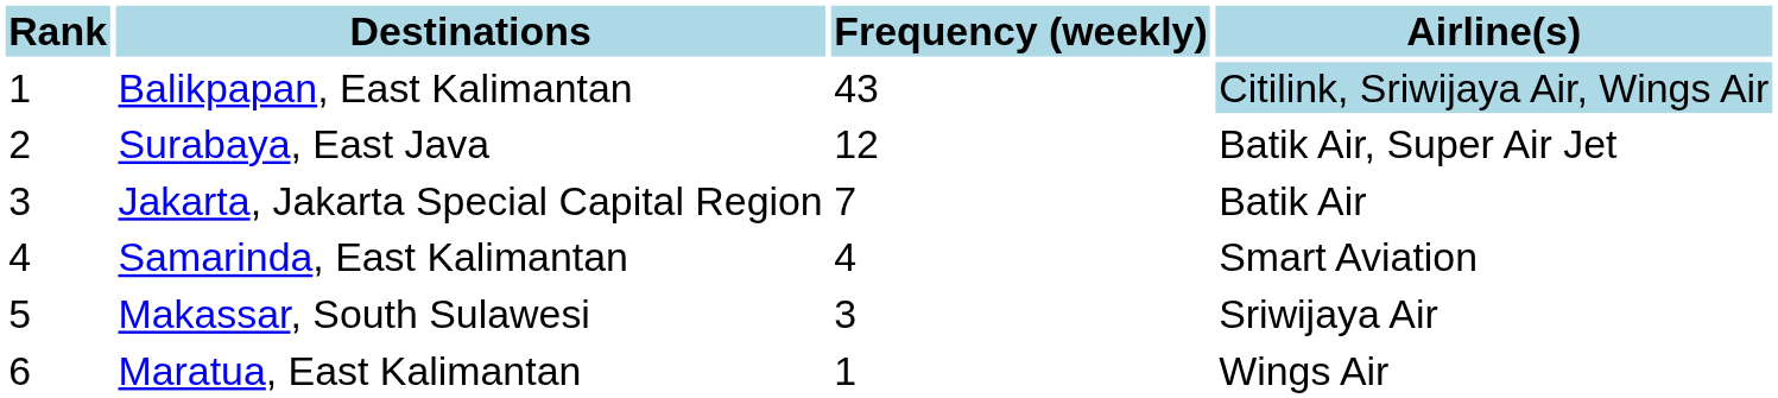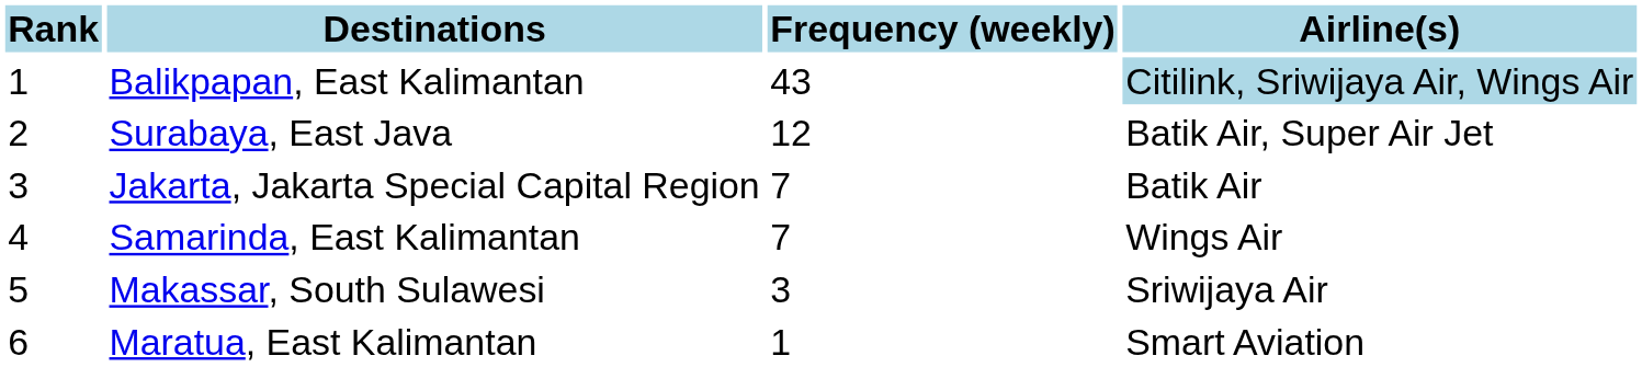 <table class="sortable" style="font-size:89%; align=center;">
 <tr style="background:lightblue;">
 <th>Rank</th>
 <th>Destinations</th>
 <th>Frequency (weekly)</th>
 <th>Airline(s)</th>
 </tr>
 <tr>
 <td>1</td>
 <td> <a href='#'>Balikpapan</a>, East Kalimantan</td>
 <td>43</td>
 <td style="background: lightblue;">Citilink, Sriwijaya Air, Wings Air</td>
 </tr>
 <tr>
 <td>2</td>
 <td> <a href='#'>Surabaya</a>, East Java</td>
 <td>12</td>
 <td>Batik Air, Super Air Jet</td>
 </tr>
 <tr>
 <td>3</td>
 <td> <a href='#'>Jakarta</a>, Jakarta Special Capital Region</td>
 <td>7</td>
 <td>Batik Air</td>
 </tr>
 <tr>
 <td>4</td>
 <td> <a href='#'>Samarinda</a>, East Kalimantan</td>
-<td>4</td>
-<td>Smart Aviation</td>
+<td>7</td>
+<td>Wings Air</td>
 </tr>
 <tr>
 <td>5</td>
 <td> <a href='#'>Makassar</a>, South Sulawesi</td>
 <td>3</td>
 <td>Sriwijaya Air</td>
 </tr>
 <tr>
 <td>6</td>
 <td> <a href='#'>Maratua</a>, East Kalimantan</td>
 <td>1</td>
-<td>Wings Air</td>
+<td>Smart Aviation</td>
 </tr>
 </table>
